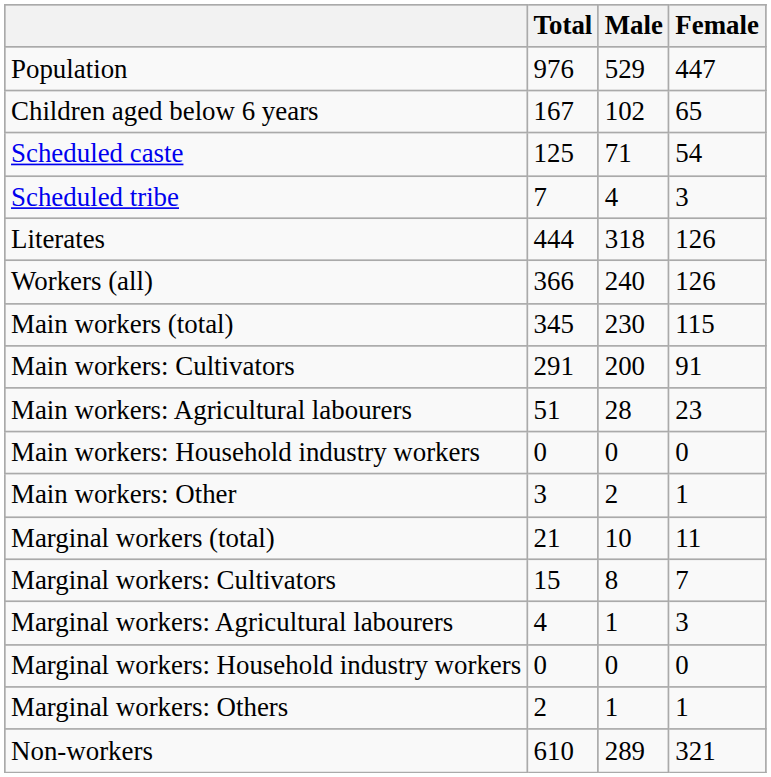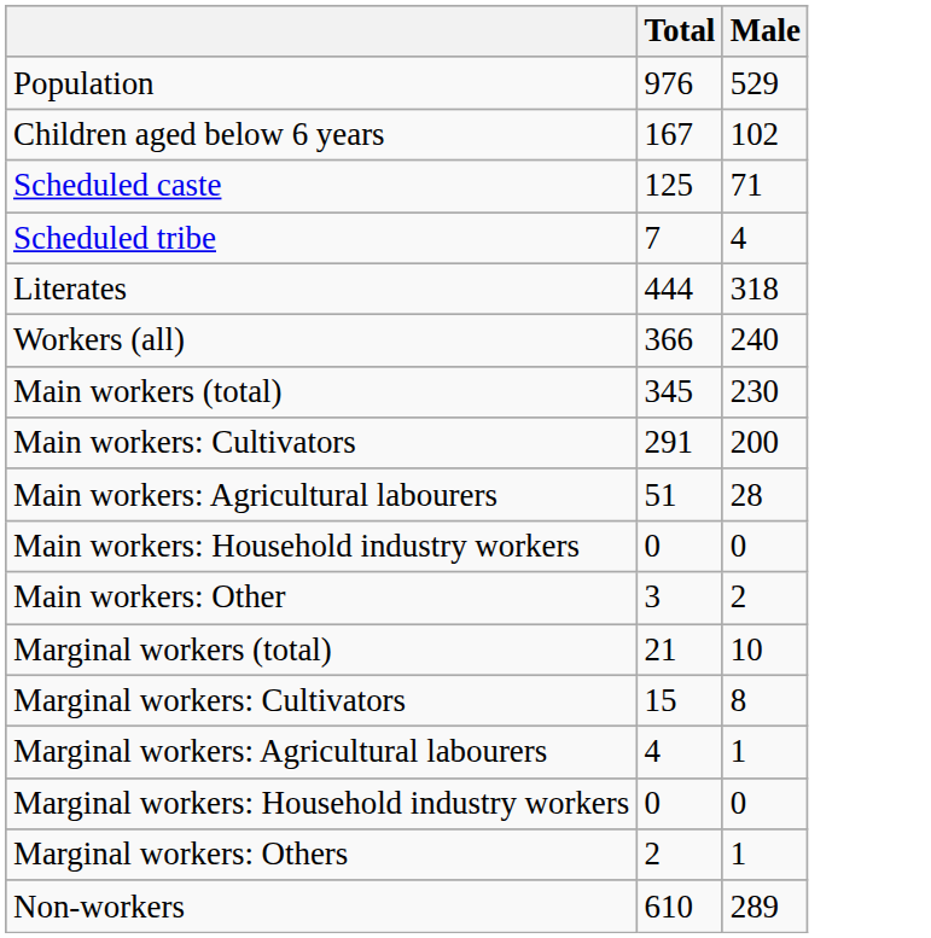 <table class="wikitable sortable">
 <tr>
 <th></th>
 <th>Total</th>
 <th>Male</th>
-<th>Female</th>
 </tr>
 <tr>
 <td>Population</td>
 <td>976</td>
 <td>529</td>
-<td>447</td>
 </tr>
 <tr>
 <td>Children aged below 6 years</td>
 <td>167</td>
 <td>102</td>
-<td>65</td>
 </tr>
 <tr>
 <td><a href='#'>Scheduled caste</a></td>
 <td>125</td>
 <td>71</td>
-<td>54</td>
 </tr>
 <tr>
 <td><a href='#'>Scheduled tribe</a></td>
 <td>7</td>
 <td>4</td>
-<td>3</td>
 </tr>
 <tr>
 <td>Literates</td>
 <td>444</td>
 <td>318</td>
-<td>126</td>
 </tr>
 <tr>
 <td>Workers (all)</td>
 <td>366</td>
 <td>240</td>
-<td>126</td>
 </tr>
 <tr>
 <td>Main workers (total)</td>
 <td>345</td>
 <td>230</td>
-<td>115</td>
 </tr>
 <tr>
 <td>Main workers: Cultivators</td>
 <td>291</td>
 <td>200</td>
-<td>91</td>
 </tr>
 <tr>
 <td>Main workers: Agricultural labourers</td>
 <td>51</td>
 <td>28</td>
-<td>23</td>
 </tr>
 <tr>
 <td>Main workers: Household industry workers</td>
-<td>0</td>
 <td>0</td>
 <td>0</td>
 </tr>
 <tr>
 <td>Main workers: Other</td>
 <td>3</td>
 <td>2</td>
-<td>1</td>
 </tr>
 <tr>
 <td>Marginal workers (total)</td>
 <td>21</td>
 <td>10</td>
-<td>11</td>
 </tr>
 <tr>
 <td>Marginal workers: Cultivators</td>
 <td>15</td>
 <td>8</td>
-<td>7</td>
 </tr>
 <tr>
 <td>Marginal workers: Agricultural labourers</td>
 <td>4</td>
 <td>1</td>
-<td>3</td>
 </tr>
 <tr>
 <td>Marginal workers: Household industry workers</td>
-<td>0</td>
 <td>0</td>
 <td>0</td>
 </tr>
 <tr>
 <td>Marginal workers: Others</td>
 <td>2</td>
 <td>1</td>
-<td>1</td>
 </tr>
 <tr>
 <td>Non-workers</td>
 <td>610</td>
 <td>289</td>
-<td>321</td>
 </tr>
 </table>
